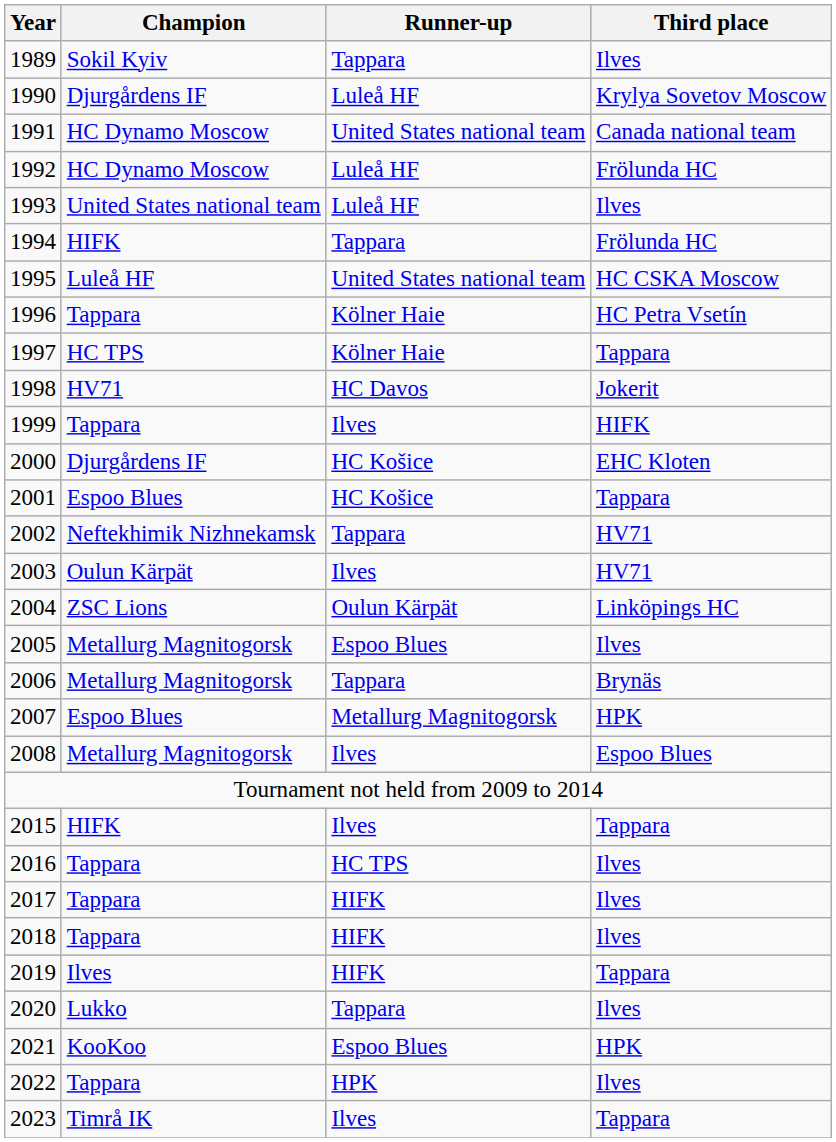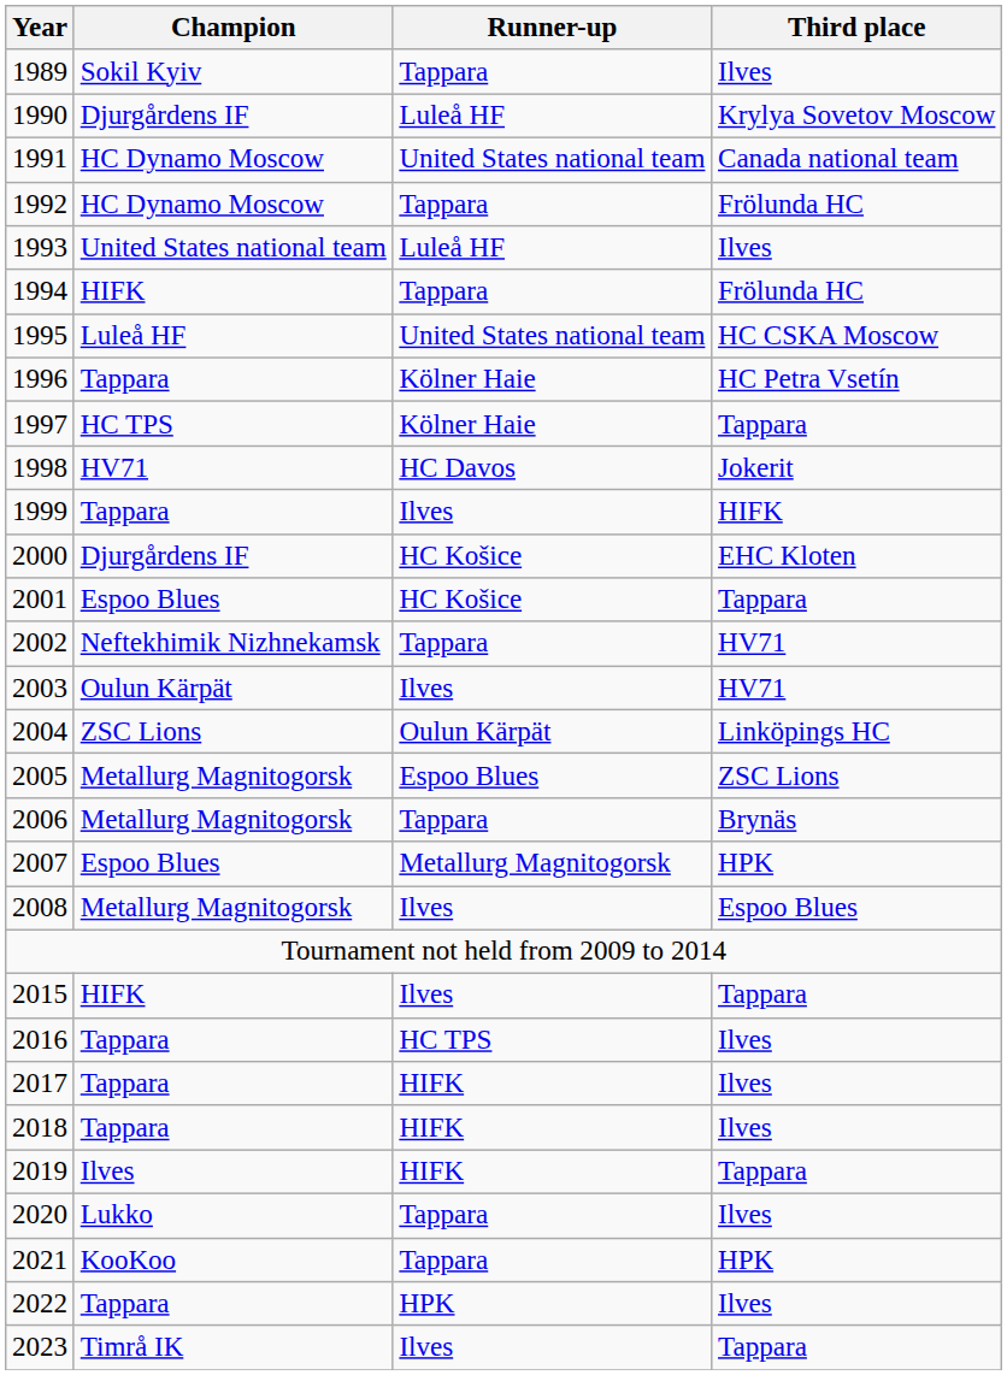 <table class="wikitable">
 <tr>
 <th>Year</th>
 <th>Champion</th>
 <th>Runner-up</th>
 <th>Third place</th>
 </tr>
 <tr>
 <td>1989</td>
 <td><a href='#'>Sokil Kyiv</a></td>
 <td><a href='#'>Tappara</a></td>
 <td><a href='#'>Ilves</a></td>
 </tr>
 <tr>
 <td>1990</td>
 <td><a href='#'>Djurgårdens IF</a></td>
 <td><a href='#'>Luleå HF</a></td>
 <td><a href='#'>Krylya Sovetov Moscow</a></td>
 </tr>
 <tr>
 <td>1991</td>
 <td><a href='#'>HC Dynamo Moscow</a></td>
 <td><a href='#'>United States national team</a></td>
 <td><a href='#'>Canada national team</a></td>
 </tr>
 <tr>
 <td>1992</td>
 <td><a href='#'>HC Dynamo Moscow</a></td>
-<td><a href='#'>Luleå HF</a></td>
+<td><a href='#'>Tappara</a></td>
 <td><a href='#'>Frölunda HC</a></td>
 </tr>
 <tr>
 <td>1993</td>
 <td><a href='#'>United States national team</a></td>
 <td><a href='#'>Luleå HF</a></td>
 <td><a href='#'>Ilves</a></td>
 </tr>
 <tr>
 <td>1994</td>
 <td><a href='#'>HIFK</a></td>
 <td><a href='#'>Tappara</a></td>
 <td><a href='#'>Frölunda HC</a></td>
 </tr>
 <tr>
 <td>1995</td>
 <td><a href='#'>Luleå HF</a></td>
 <td><a href='#'>United States national team</a></td>
 <td><a href='#'>HC CSKA Moscow</a></td>
 </tr>
 <tr>
 <td>1996</td>
 <td><a href='#'>Tappara</a></td>
 <td><a href='#'>Kölner Haie</a></td>
 <td><a href='#'>HC Petra Vsetín</a></td>
 </tr>
 <tr>
 <td>1997</td>
 <td><a href='#'>HC TPS</a></td>
 <td><a href='#'>Kölner Haie</a></td>
 <td><a href='#'>Tappara</a></td>
 </tr>
 <tr>
 <td>1998</td>
 <td><a href='#'>HV71</a></td>
 <td><a href='#'>HC Davos</a></td>
 <td><a href='#'>Jokerit</a></td>
 </tr>
 <tr>
 <td>1999</td>
 <td><a href='#'>Tappara</a></td>
 <td><a href='#'>Ilves</a></td>
 <td><a href='#'>HIFK</a></td>
 </tr>
 <tr>
 <td>2000</td>
 <td><a href='#'>Djurgårdens IF</a></td>
 <td><a href='#'>HC Košice</a></td>
 <td><a href='#'>EHC Kloten</a></td>
 </tr>
 <tr>
 <td>2001</td>
 <td><a href='#'>Espoo Blues</a></td>
 <td><a href='#'>HC Košice</a></td>
 <td><a href='#'>Tappara</a></td>
 </tr>
 <tr>
 <td>2002</td>
 <td><a href='#'>Neftekhimik Nizhnekamsk</a></td>
 <td><a href='#'>Tappara</a></td>
 <td><a href='#'>HV71</a></td>
 </tr>
 <tr>
 <td>2003</td>
 <td><a href='#'>Oulun Kärpät</a></td>
 <td><a href='#'>Ilves</a></td>
 <td><a href='#'>HV71</a></td>
 </tr>
 <tr>
 <td>2004</td>
 <td><a href='#'>ZSC Lions</a></td>
 <td><a href='#'>Oulun Kärpät</a></td>
 <td><a href='#'>Linköpings HC</a></td>
 </tr>
 <tr>
 <td>2005</td>
 <td><a href='#'>Metallurg Magnitogorsk</a></td>
 <td><a href='#'>Espoo Blues</a></td>
-<td><a href='#'>Ilves</a></td>
+<td><a href='#'>ZSC Lions</a></td>
 </tr>
 <tr>
 <td>2006</td>
 <td><a href='#'>Metallurg Magnitogorsk</a></td>
 <td><a href='#'>Tappara</a></td>
 <td><a href='#'>Brynäs</a></td>
 </tr>
 <tr>
 <td>2007</td>
 <td><a href='#'>Espoo Blues</a></td>
 <td><a href='#'>Metallurg Magnitogorsk</a></td>
 <td><a href='#'>HPK</a></td>
 </tr>
 <tr>
 <td>2008</td>
 <td><a href='#'>Metallurg Magnitogorsk</a></td>
 <td><a href='#'>Ilves</a></td>
 <td><a href='#'>Espoo Blues</a></td>
 </tr>
 <tr>
 <td style="text-align:center;" colspan="4">Tournament not held from 2009 to 2014</td>
 </tr>
 <tr>
 <td>2015</td>
 <td><a href='#'>HIFK</a></td>
 <td><a href='#'>Ilves</a></td>
 <td><a href='#'>Tappara</a></td>
 </tr>
 <tr>
 <td>2016</td>
 <td><a href='#'>Tappara</a></td>
 <td><a href='#'>HC TPS</a></td>
 <td><a href='#'>Ilves</a></td>
 </tr>
 <tr>
 <td>2017</td>
 <td><a href='#'>Tappara</a></td>
 <td><a href='#'>HIFK</a></td>
 <td><a href='#'>Ilves</a></td>
 </tr>
 <tr>
 <td>2018</td>
 <td><a href='#'>Tappara</a></td>
 <td><a href='#'>HIFK</a></td>
 <td><a href='#'>Ilves</a></td>
 </tr>
 <tr>
 <td>2019</td>
 <td><a href='#'>Ilves</a></td>
 <td><a href='#'>HIFK</a></td>
 <td><a href='#'>Tappara</a></td>
 </tr>
 <tr>
 <td>2020</td>
 <td><a href='#'>Lukko</a></td>
 <td><a href='#'>Tappara</a></td>
 <td><a href='#'>Ilves</a></td>
 </tr>
 <tr>
 <td>2021</td>
 <td><a href='#'>KooKoo</a></td>
-<td><a href='#'>Espoo Blues</a></td>
+<td><a href='#'>Tappara</a></td>
 <td><a href='#'>HPK</a></td>
 </tr>
 <tr>
 <td>2022</td>
 <td><a href='#'>Tappara</a></td>
 <td><a href='#'>HPK</a></td>
 <td><a href='#'>Ilves</a></td>
 </tr>
 <tr>
 <td>2023</td>
 <td><a href='#'>Timrå IK</a></td>
 <td><a href='#'>Ilves</a></td>
 <td><a href='#'>Tappara</a></td>
 </tr>
 </table>
